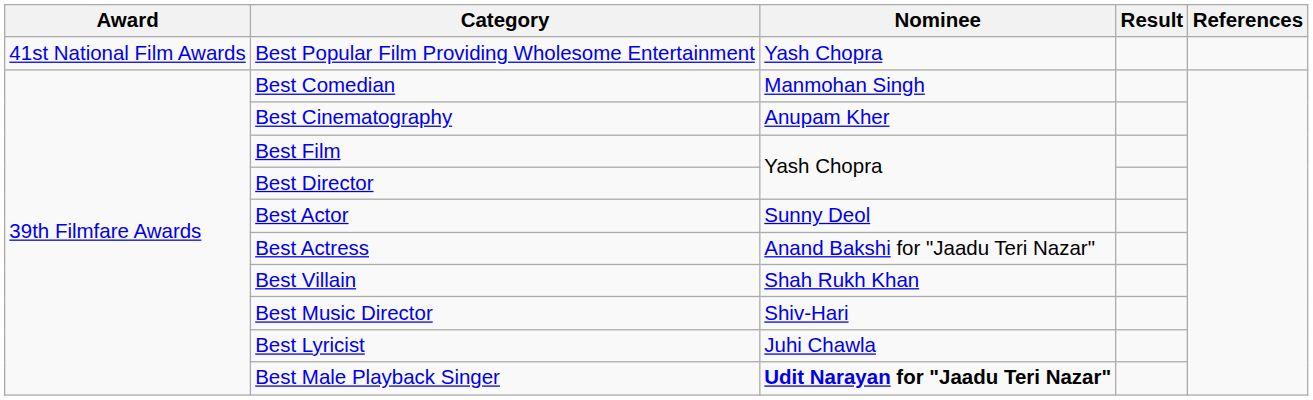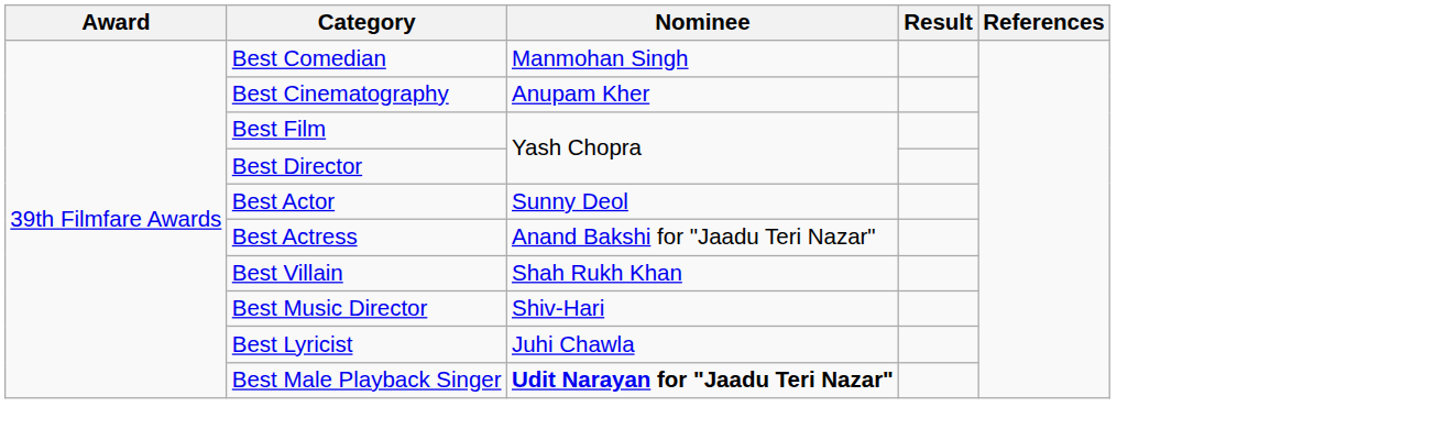 <table class="wikitable">
 <tr>
 <th>Award</th>
 <th>Category</th>
 <th>Nominee</th>
 <th>Result</th>
 <th>References</th>
-</tr>
-<tr>
-<td><a href='#'>41st National Film Awards</a></td>
-<td><a href='#'>Best Popular Film Providing Wholesome Entertainment</a></td>
-<td><a href='#'>Yash Chopra</a></td>
-<td></td>
-<td></td>
 </tr>
 <tr>
 <td rowspan="12"><a href='#'>39th Filmfare Awards</a></td>
 <td><a href='#'>Best Comedian</a></td>
 <td><a href='#'>Manmohan Singh</a></td>
 <td></td>
 <td rowspan="11"></td>
 </tr>
 <tr>
 <td><a href='#'>Best Cinematography</a></td>
 <td><a href='#'>Anupam Kher</a></td>
 <td></td>
 </tr>
 <tr>
 <td><a href='#'>Best Film</a></td>
 <td rowspan="2">Yash Chopra</td>
 <td></td>
 </tr>
 <tr>
 <td><a href='#'>Best Director</a></td>
 <td></td>
 </tr>
 <tr>
 <td><a href='#'>Best Actor</a></td>
 <td><a href='#'>Sunny Deol</a></td>
 <td></td>
 </tr>
 <tr>
 <td><a href='#'>Best Actress</a></td>
 <td><a href='#'>Anand Bakshi</a> for "Jaadu Teri Nazar"</td>
 <td></td>
 </tr>
 <tr>
 <td><a href='#'>Best Villain</a></td>
 <td><a href='#'>Shah Rukh Khan</a></td>
 <td></td>
 </tr>
 <tr>
 <td><a href='#'>Best Music Director</a></td>
 <td><a href='#'>Shiv-Hari</a></td>
 <td></td>
 </tr>
 <tr>
 <td><a href='#'>Best Lyricist</a></td>
 <td><a href='#'>Juhi Chawla</a></td>
 <td></td>
 </tr>
 <tr>
 <td><a href='#'>Best Male Playback Singer</a></td>
 <td><strong><a href='#'>Udit Narayan</a> for "Jaadu Teri Nazar"</strong></td>
 <td></td>
 </tr>
 </table>
